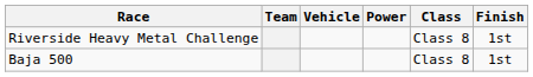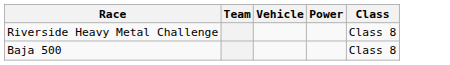 <table class="wikitable">
 <tr>
 <th>Race</th>
 <th>Team</th>
 <th>Vehicle</th>
 <th>Power</th>
 <th>Class</th>
-<th>Finish</th>
 </tr>
 <tr>
 <td>Riverside Heavy Metal Challenge</td>
 <th></th>
 <td></td>
 <td></td>
 <td align=center>Class 8</td>
-<td align=center>1st</td>
 </tr>
 <tr>
 <td>Baja 500</td>
 <th></th>
 <td></td>
 <td></td>
 <td align=center>Class 8</td>
-<td align=center>1st</td>
 </tr>
 </table>
